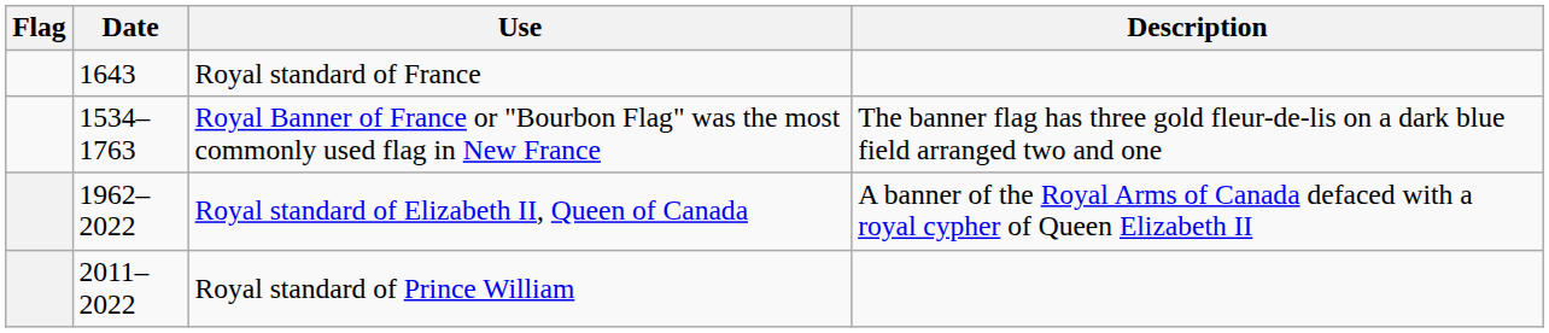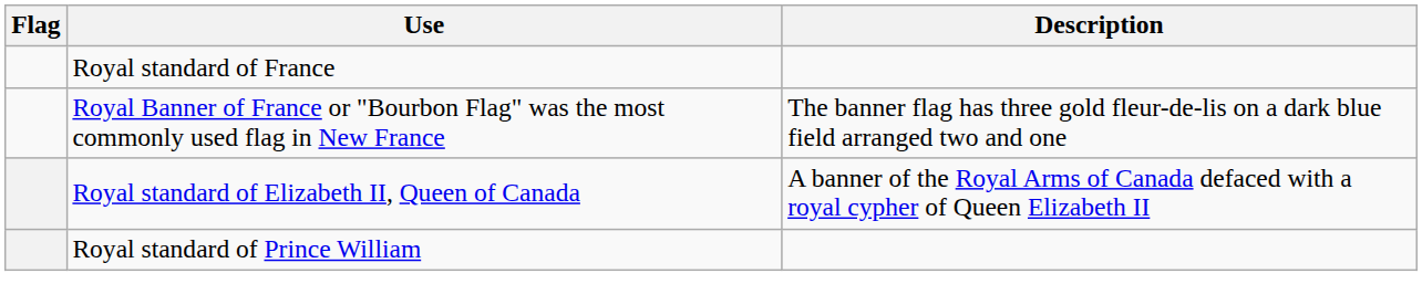 <table class="wikitable">
 <tr>
 <th scope="col">Flag</th>
-<th scope="col">Date</th>
 <th scope="col">Use</th>
 <th scope="col" style="width: 45%;">Description</th>
 </tr>
 <tr>
 <td></td>
-<td>1643</td>
 <td>Royal standard of France</td>
 <td></td>
 </tr>
 <tr>
 <td></td>
-<td>1534–1763</td>
 <td><a href='#'>Royal Banner of France</a> or "Bourbon Flag" was the most commonly used flag in <a href='#'>New France</a></td>
 <td>The banner flag has three gold fleur-de-lis on a dark blue field arranged two and one</td>
 </tr>
 <tr>
 <th scope="row"></th>
-<td>1962–2022</td>
 <td><a href='#'>Royal standard of Elizabeth II</a>, <a href='#'>Queen of Canada</a></td>
 <td>A banner of the <a href='#'>Royal Arms of Canada</a> defaced with a <a href='#'>royal cypher</a> of Queen <a href='#'>Elizabeth II</a></td>
 </tr>
 <tr>
 <th scope="row"></th>
-<td>2011–2022</td>
 <td>Royal standard of <a href='#'>Prince William</a></td>
 <td></td>
 </tr>
 </table>
